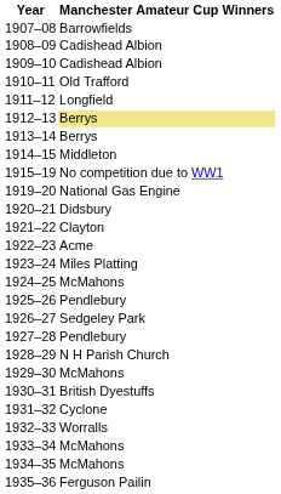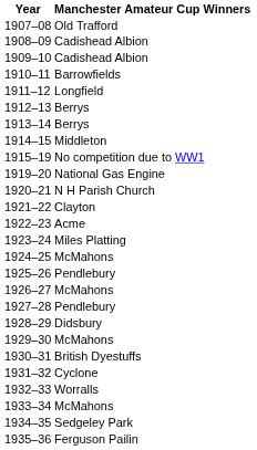 <table>
 <tr>
 <th>Year</th>
 <th>Manchester Amateur Cup Winners</th>
 </tr>
 <tr>
 <td>1907–08</td>
-<td>Barrowfields</td>
+<td>Old Trafford</td>
 </tr>
 <tr>
 <td>1908–09</td>
 <td>Cadishead Albion</td>
 </tr>
 <tr>
 <td>1909–10</td>
 <td>Cadishead Albion</td>
 </tr>
 <tr>
 <td>1910–11</td>
-<td>Old Trafford</td>
+<td>Barrowfields</td>
 </tr>
 <tr>
 <td>1911–12</td>
 <td>Longfield</td>
 </tr>
 <tr>
 <td>1912–13</td>
-<td style="background: khaki;">Berrys</td>
+<td>Berrys</td>
 </tr>
 <tr>
 <td>1913–14</td>
 <td>Berrys</td>
 </tr>
 <tr>
 <td>1914–15</td>
 <td>Middleton</td>
 </tr>
 <tr>
 <td>1915–19</td>
 <td>No competition due to <a href='#'>WW1</a></td>
 </tr>
 <tr>
 <td>1919–20</td>
 <td>National Gas Engine</td>
 </tr>
 <tr>
 <td>1920–21</td>
-<td>Didsbury</td>
+<td>N H Parish Church</td>
 </tr>
 <tr>
 <td>1921–22</td>
 <td>Clayton</td>
 </tr>
 <tr>
 <td>1922–23</td>
 <td>Acme</td>
 </tr>
 <tr>
 <td>1923–24</td>
 <td>Miles Platting</td>
 </tr>
 <tr>
 <td>1924–25</td>
 <td>McMahons</td>
 </tr>
 <tr>
 <td>1925–26</td>
 <td>Pendlebury</td>
 </tr>
 <tr>
 <td>1926–27</td>
-<td>Sedgeley Park</td>
+<td>McMahons</td>
 </tr>
 <tr>
 <td>1927–28</td>
 <td>Pendlebury</td>
 </tr>
 <tr>
 <td>1928–29</td>
-<td>N H Parish Church</td>
+<td>Didsbury</td>
 </tr>
 <tr>
 <td>1929–30</td>
 <td>McMahons</td>
 </tr>
 <tr>
 <td>1930–31</td>
 <td>British Dyestuffs</td>
 </tr>
 <tr>
 <td>1931–32</td>
 <td>Cyclone</td>
 </tr>
 <tr>
 <td>1932–33</td>
 <td>Worralls</td>
 </tr>
 <tr>
 <td>1933–34</td>
 <td>McMahons</td>
 </tr>
 <tr>
 <td>1934–35</td>
-<td>McMahons</td>
+<td>Sedgeley Park</td>
 </tr>
 <tr>
 <td>1935–36</td>
 <td>Ferguson Pailin</td>
 </tr>
 </table>
